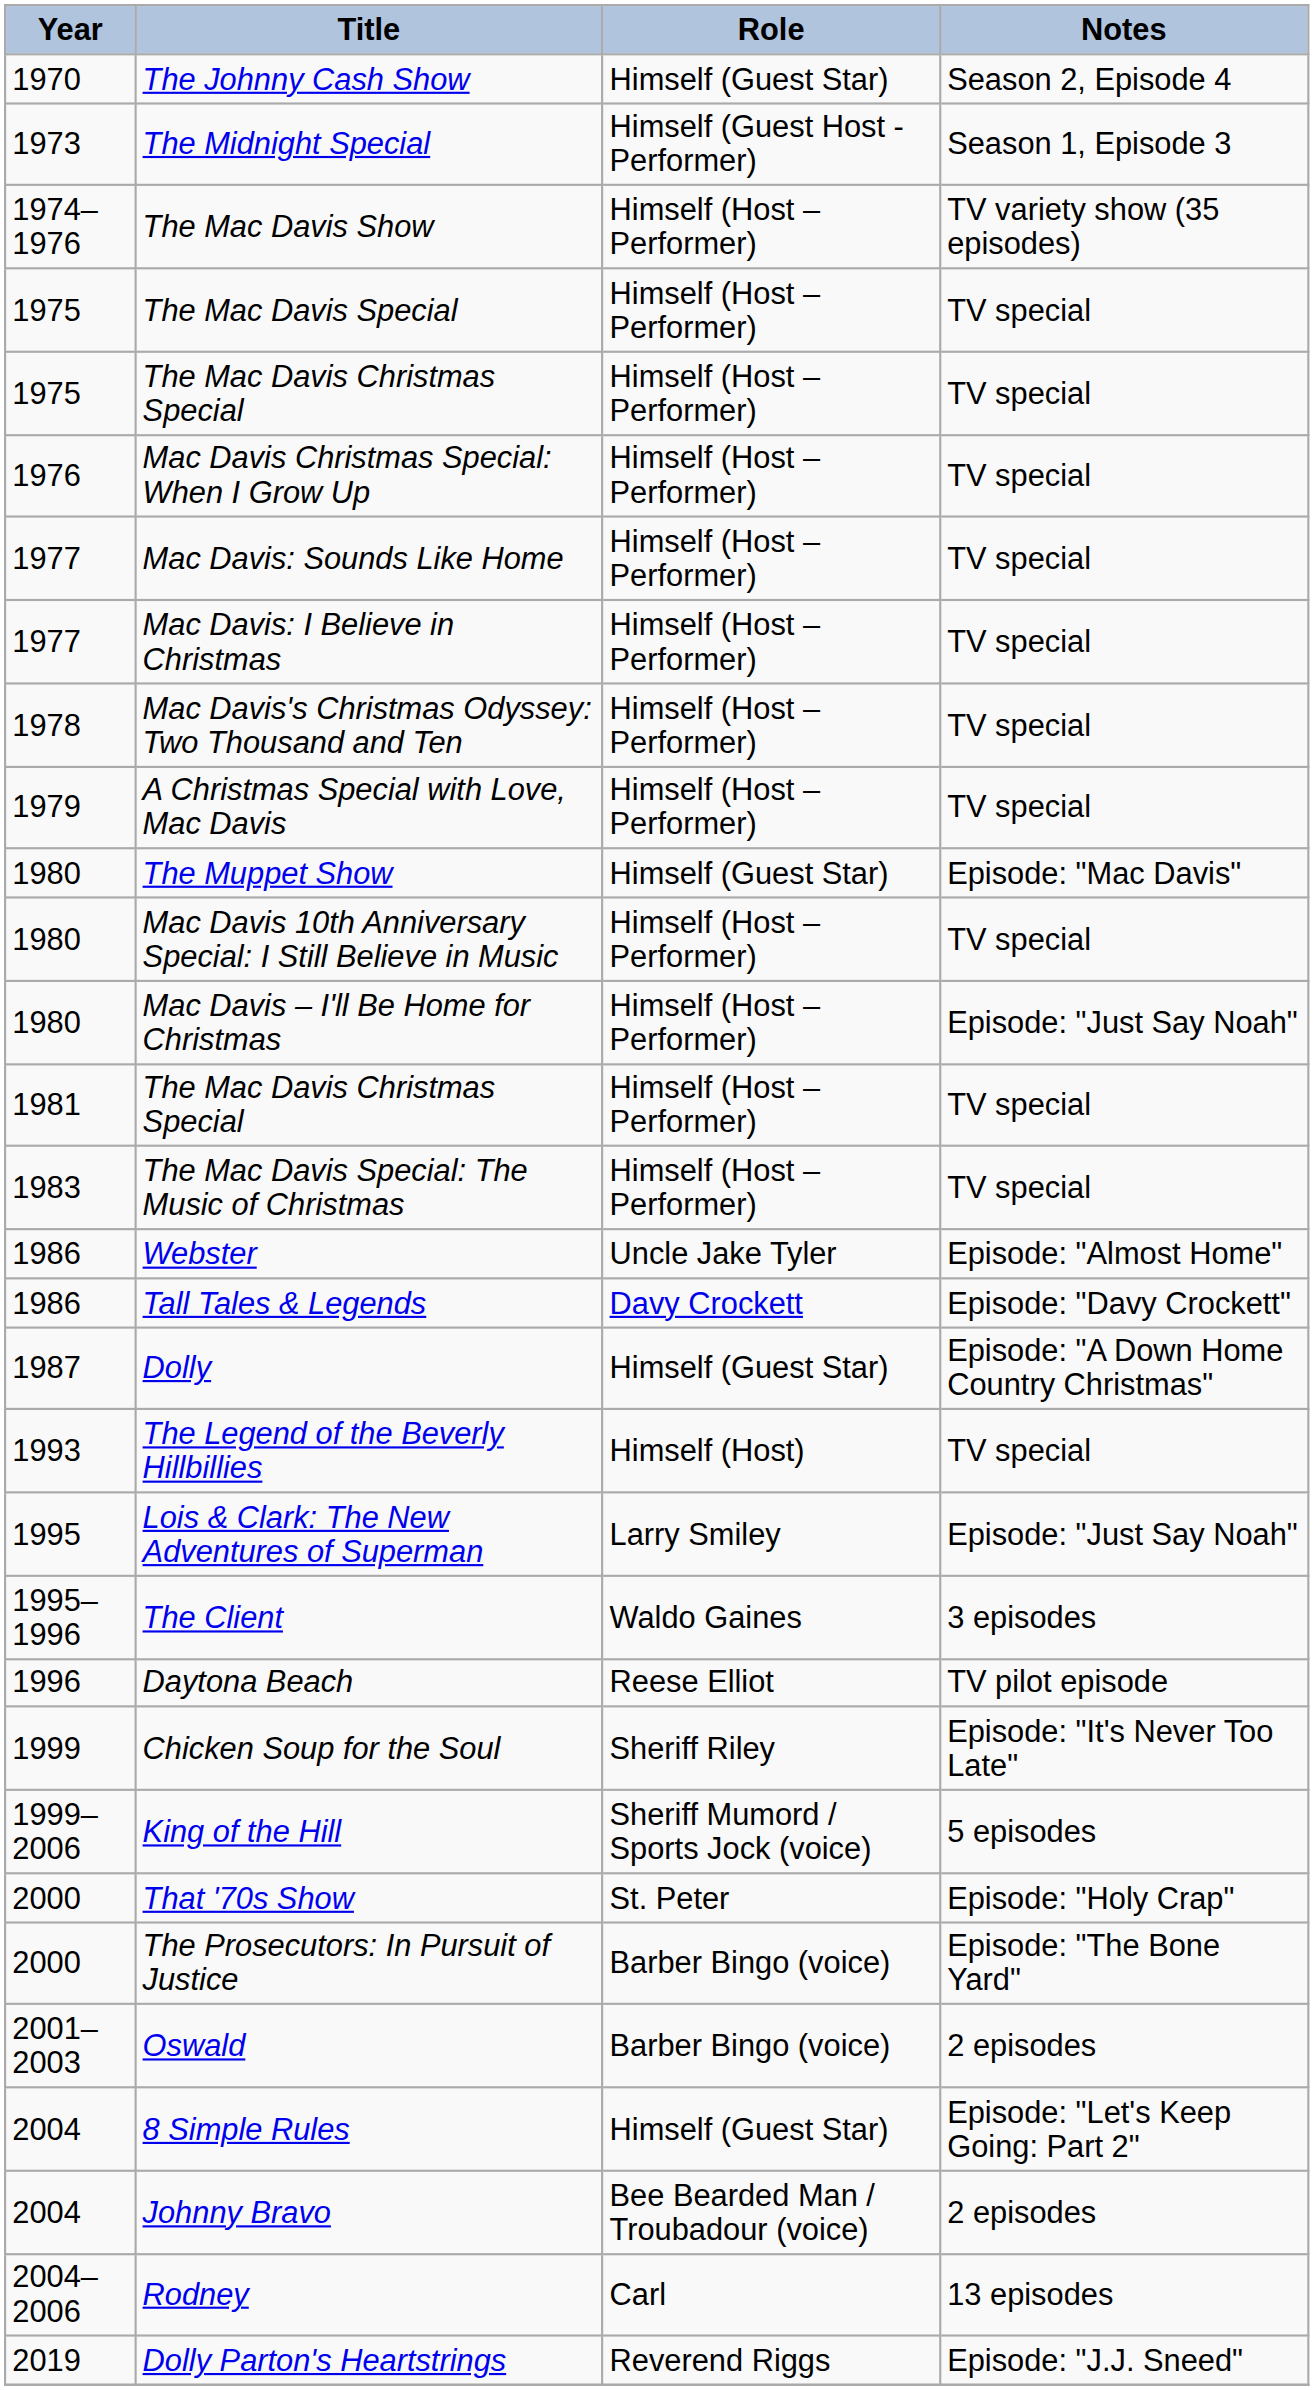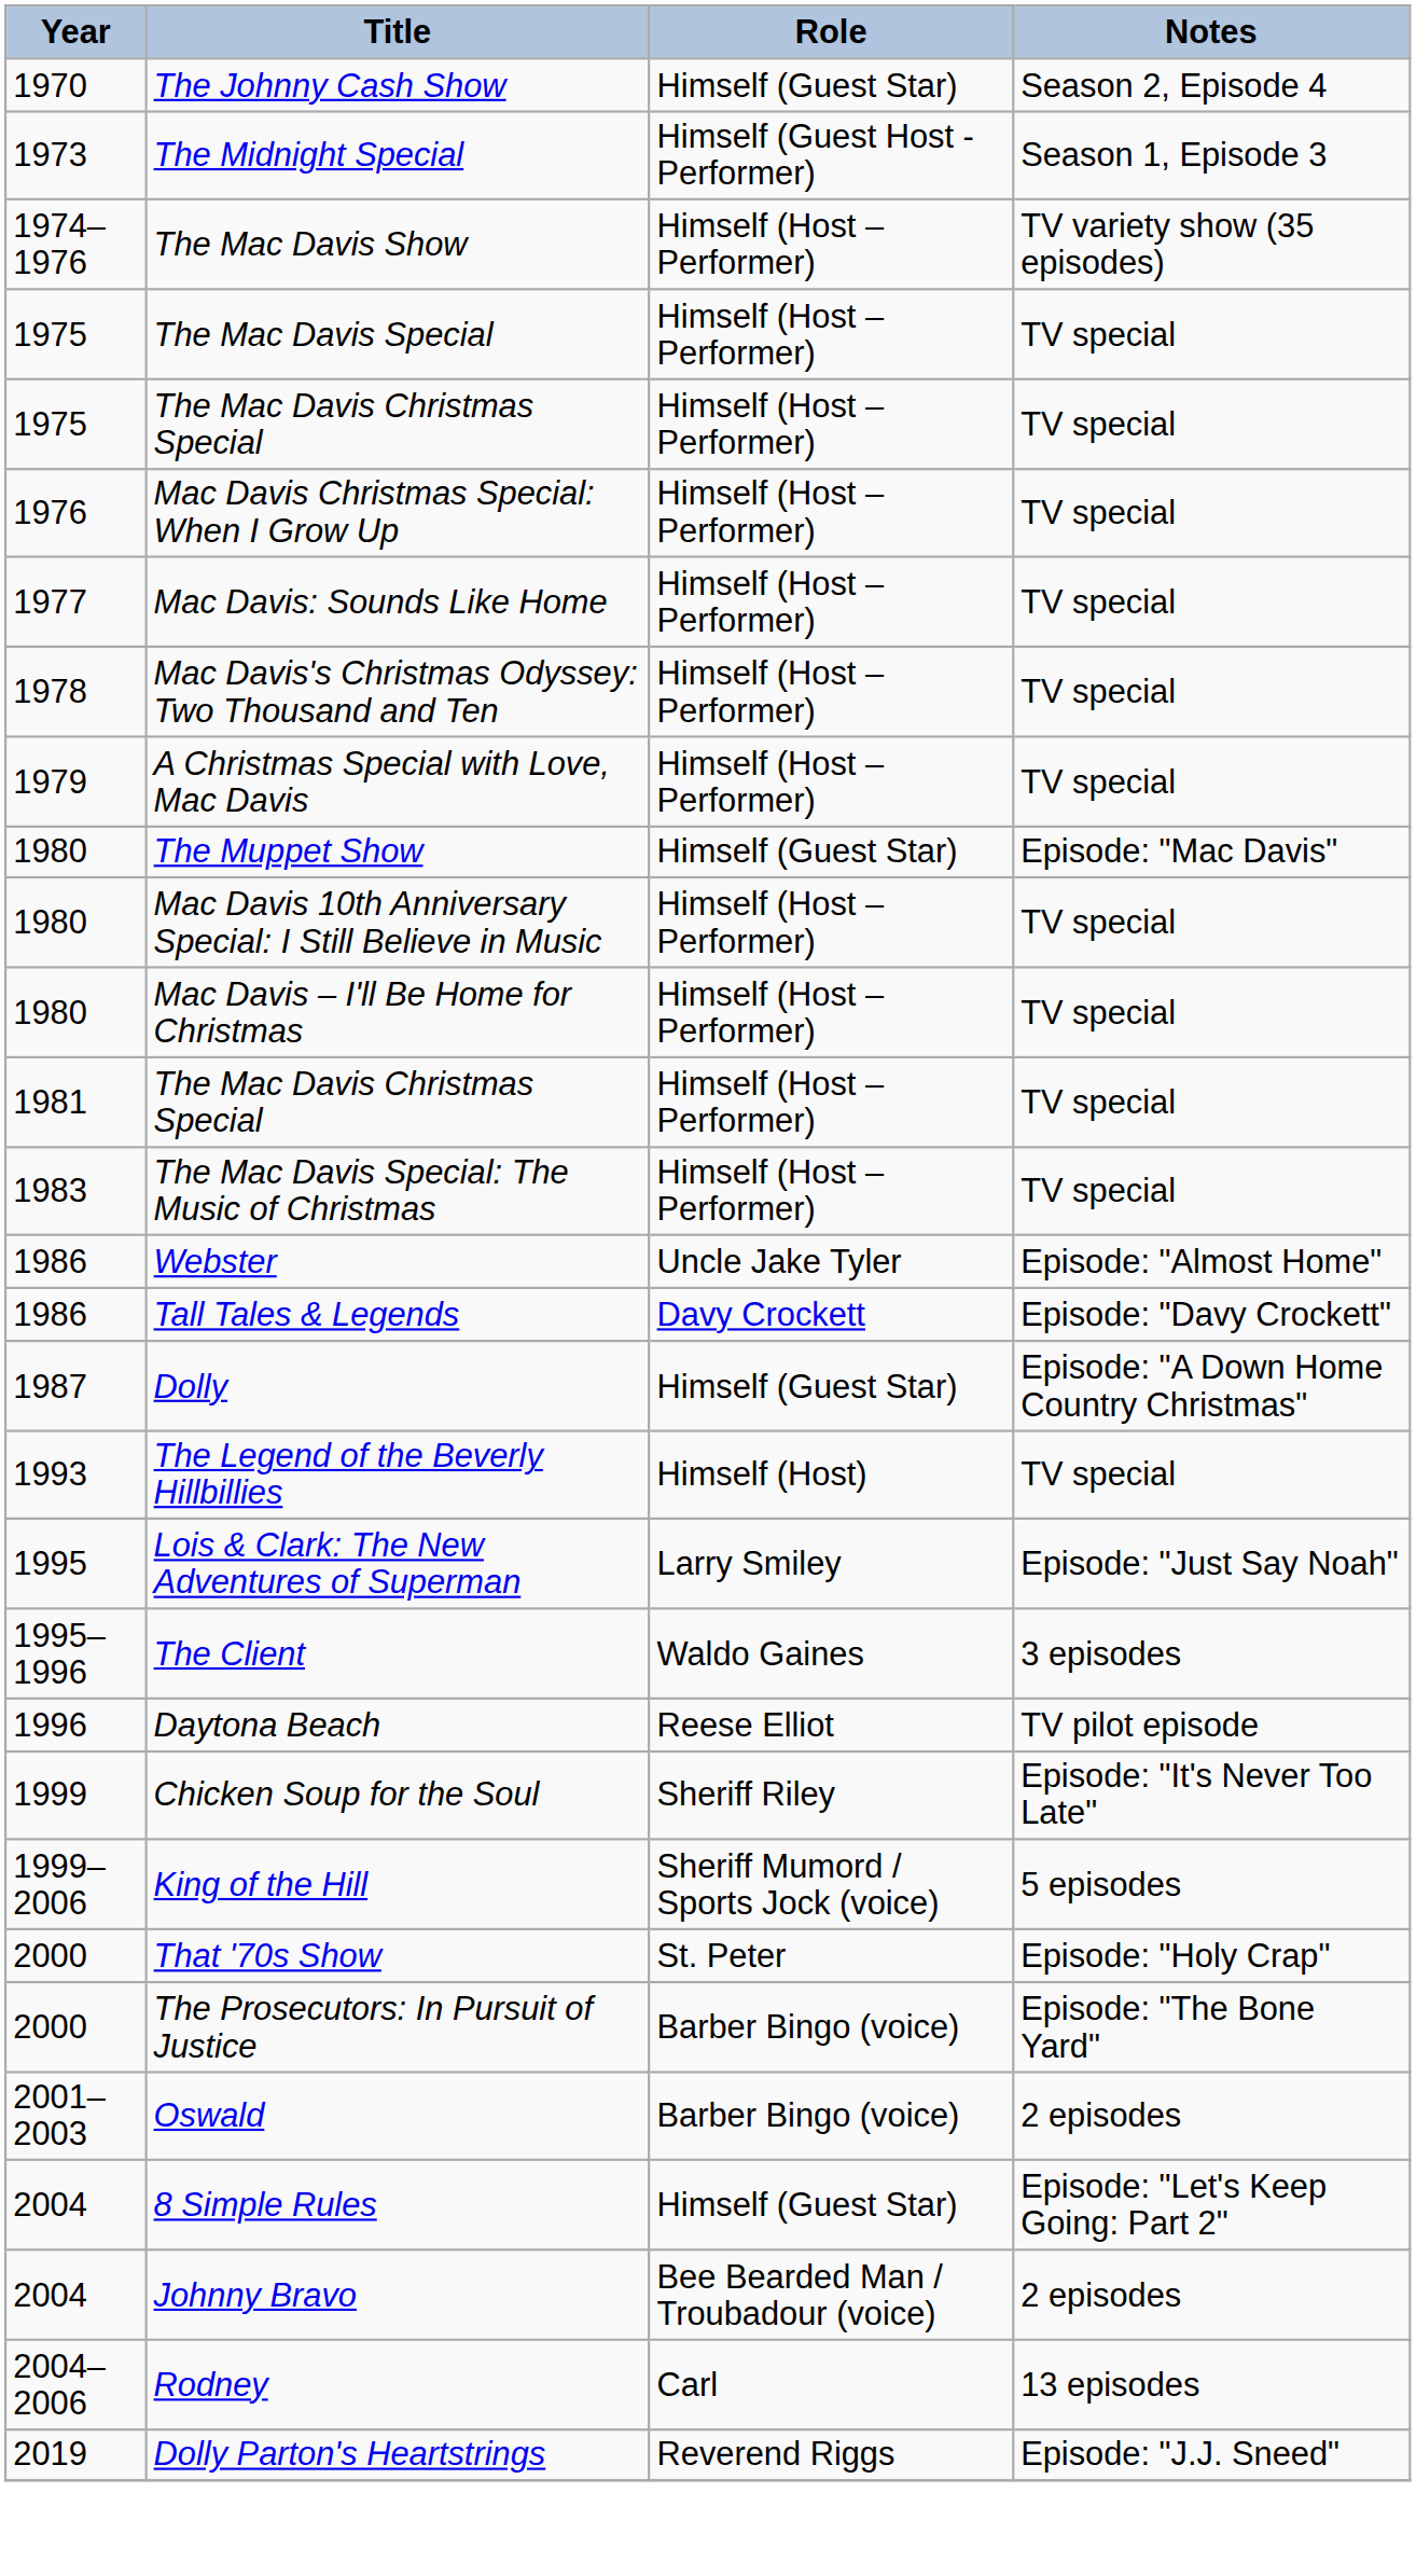 <table class="wikitable" style="font-size:90%;">
 <tr>
 <th style="background:#B0C4DE;">Year</th>
 <th style="background:#B0C4DE;">Title</th>
 <th style="background:#B0C4DE;">Role</th>
 <th style="background:#B0C4DE;">Notes</th>
 </tr>
 <tr>
 <td>1970</td>
 <td><em><a href='#'>The Johnny Cash Show</a></em></td>
 <td>Himself (Guest Star)</td>
 <td>Season 2, Episode 4</td>
 </tr>
 <tr>
 <td>1973</td>
 <td><em><a href='#'>The Midnight Special</a></em></td>
 <td>Himself (Guest Host - Performer)</td>
 <td>Season 1, Episode 3</td>
 </tr>
 <tr>
 <td>1974–1976</td>
 <td><em>The Mac Davis Show</em></td>
 <td>Himself (Host – Performer)</td>
 <td>TV variety show (35 episodes)</td>
 </tr>
 <tr>
 <td>1975</td>
 <td><em>The Mac Davis Special</em></td>
 <td>Himself (Host – Performer)</td>
 <td>TV special</td>
 </tr>
 <tr>
 <td>1975</td>
 <td><em>The Mac Davis Christmas Special</em></td>
 <td>Himself (Host – Performer)</td>
 <td>TV special</td>
 </tr>
 <tr>
 <td>1976</td>
 <td><em>Mac Davis Christmas Special: When I Grow Up</em></td>
 <td>Himself (Host – Performer)</td>
 <td>TV special</td>
 </tr>
 <tr>
 <td>1977</td>
 <td><em>Mac Davis: Sounds Like Home</em></td>
 <td>Himself (Host – Performer)</td>
 <td>TV special</td>
 </tr>
 <tr>
-<td>1977</td>
-<td><em>Mac Davis: I Believe in Christmas</em></td>
-<td>Himself (Host – Performer)</td>
-<td>TV special</td>
-</tr>
-<tr>
 <td>1978</td>
 <td><em>Mac Davis's Christmas Odyssey: Two Thousand and Ten</em></td>
 <td>Himself (Host – Performer)</td>
 <td>TV special</td>
 </tr>
 <tr>
 <td>1979</td>
 <td><em>A Christmas Special with Love, Mac Davis</em></td>
 <td>Himself (Host – Performer)</td>
 <td>TV special</td>
 </tr>
 <tr>
 <td>1980</td>
 <td><em><a href='#'>The Muppet Show</a></em></td>
 <td>Himself (Guest Star)</td>
 <td>Episode: "Mac Davis"</td>
 </tr>
 <tr>
 <td>1980</td>
 <td><em>Mac Davis 10th Anniversary Special: I Still Believe in Music</em></td>
 <td>Himself (Host – Performer)</td>
 <td>TV special</td>
 </tr>
 <tr>
 <td>1980</td>
 <td><em>Mac Davis – I'll Be Home for Christmas</em></td>
 <td>Himself (Host – Performer)</td>
-<td>Episode: "Just Say Noah"</td>
+<td>TV special</td>
 </tr>
 <tr>
 <td>1981</td>
 <td><em>The Mac Davis Christmas Special</em></td>
 <td>Himself (Host – Performer)</td>
 <td>TV special</td>
 </tr>
 <tr>
 <td>1983</td>
 <td><em>The Mac Davis Special: The Music of Christmas</em></td>
 <td>Himself (Host – Performer)</td>
 <td>TV special</td>
 </tr>
 <tr>
 <td>1986</td>
 <td><em><a href='#'>Webster</a></em></td>
 <td>Uncle Jake Tyler</td>
 <td>Episode: "Almost Home"</td>
 </tr>
 <tr>
 <td>1986</td>
 <td><em><a href='#'>Tall Tales & Legends</a></em></td>
 <td><a href='#'>Davy Crockett</a></td>
 <td>Episode: "Davy Crockett"</td>
 </tr>
 <tr>
 <td>1987</td>
 <td><em><a href='#'>Dolly</a></em></td>
 <td>Himself (Guest Star)</td>
 <td>Episode: "A Down Home Country Christmas"</td>
 </tr>
 <tr>
 <td>1993</td>
 <td><em><a href='#'>The Legend of the Beverly Hillbillies</a></em></td>
 <td>Himself (Host)</td>
 <td>TV special</td>
 </tr>
 <tr>
 <td>1995</td>
 <td><em><a href='#'>Lois & Clark: The New Adventures of Superman</a></em></td>
 <td>Larry Smiley</td>
 <td>Episode: "Just Say Noah"</td>
 </tr>
 <tr>
 <td>1995–1996</td>
 <td><em><a href='#'>The Client</a></em></td>
 <td>Waldo Gaines</td>
 <td>3 episodes</td>
 </tr>
 <tr>
 <td>1996</td>
 <td><em>Daytona Beach</em></td>
 <td>Reese Elliot</td>
 <td>TV pilot episode</td>
 </tr>
 <tr>
 <td>1999</td>
 <td><em>Chicken Soup for the Soul</em></td>
 <td>Sheriff Riley</td>
 <td>Episode: "It's Never Too Late"</td>
 </tr>
 <tr>
 <td>1999–2006</td>
 <td><em><a href='#'>King of the Hill</a></em></td>
 <td>Sheriff Mumord / Sports Jock (voice)</td>
 <td>5 episodes</td>
 </tr>
 <tr>
 <td>2000</td>
 <td><em><a href='#'>That '70s Show</a></em></td>
 <td>St. Peter</td>
 <td>Episode: "Holy Crap"</td>
 </tr>
 <tr>
 <td>2000</td>
 <td><em>The Prosecutors: In Pursuit of Justice</em></td>
 <td>Barber Bingo (voice)</td>
 <td>Episode: "The Bone Yard"</td>
 </tr>
 <tr>
 <td>2001–2003</td>
 <td><em><a href='#'>Oswald</a></em></td>
 <td>Barber Bingo (voice)</td>
 <td>2 episodes</td>
 </tr>
 <tr>
 <td>2004</td>
 <td><em><a href='#'>8 Simple Rules</a></em></td>
 <td>Himself (Guest Star)</td>
 <td>Episode: "Let's Keep Going: Part 2"</td>
 </tr>
 <tr>
 <td>2004</td>
 <td><em><a href='#'>Johnny Bravo</a></em></td>
 <td>Bee Bearded Man / Troubadour (voice)</td>
 <td>2 episodes</td>
 </tr>
 <tr>
 <td>2004–2006</td>
 <td><em><a href='#'>Rodney</a></em></td>
 <td>Carl</td>
 <td>13 episodes</td>
 </tr>
 <tr>
 <td>2019</td>
 <td><em><a href='#'>Dolly Parton's Heartstrings</a></em></td>
 <td>Reverend Riggs</td>
 <td>Episode: "J.J. Sneed"</td>
 </tr>
 <tr>
 </tr>
 </table>
